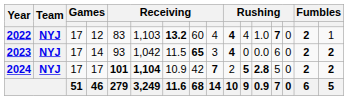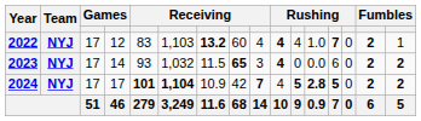 <table class=wikitable style="text-align:center;">
 <tr>
 <th rowspan="2">Year</th>
 <th rowspan="2">Team</th>
 <th colspan="2">Games</th>
 <th colspan="5">Receiving</th>
 <th colspan="5">Rushing</th>
 <th colspan="2">Fumbles</th>
 </tr>
 <tr>
 <th></th>
 <th></th>
 <th></th>
 <th></th>
 <th></th>
 <th></th>
 <th></th>
 <th></th>
 <th></th>
 <th></th>
 <th></th>
 <th></th>
 <th></th>
 <th></th>
 </tr>
 <tr>
 <th><a href='#'>2022</a></th>
 <th><a href='#'>NYJ</a></th>
 <td>17</td>
 <td>12</td>
 <td>83</td>
 <td>1,103</td>
 <td><strong>13.2</strong></td>
 <td>60</td>
 <td>4</td>
 <td><strong>4</strong></td>
 <td>4</td>
 <td>1.0</td>
 <td><strong>7</strong></td>
 <td>0</td>
 <td><strong>2</strong></td>
 <td>1</td>
 </tr>
 <tr>
 <th><a href='#'>2023</a></th>
 <th><a href='#'>NYJ</a></th>
 <td>17</td>
 <td>14</td>
 <td>93</td>
-<td>1,042</td>
+<td>1,032</td>
 <td>11.5</td>
 <td><strong>65</strong></td>
 <td>3</td>
 <td><strong>4</strong></td>
 <td>0</td>
 <td>0.0</td>
 <td>6</td>
 <td>0</td>
 <td><strong>2</strong></td>
 <td><strong>2</strong></td>
 </tr>
 <tr>
 <th><a href='#'>2024</a></th>
 <th><a href='#'>NYJ</a></th>
 <td>17</td>
 <td>17</td>
 <td><strong>101</strong></td>
 <td><strong>1,104</strong></td>
 <td>10.9</td>
 <td>42</td>
 <td><strong>7</strong></td>
-<td>2</td>
+<td>4</td>
 <td><strong>5</strong></td>
 <td><strong>2.8</strong></td>
-<td>5</td>
+<td><strong>5</strong></td>
 <td>0</td>
 <td><strong>2</strong></td>
 <td><strong>2</strong></td>
 </tr>
 <tr>
 <th colspan="2"></th>
 <th>51</th>
 <th>46</th>
 <th>279</th>
 <th>3,249</th>
 <th>11.6</th>
 <th>68</th>
 <th>14</th>
 <th>10</th>
 <th>9</th>
 <th>0.9</th>
 <th>7</th>
 <th>0</th>
 <th>6</th>
 <th>5</th>
 </tr>
 </table>
